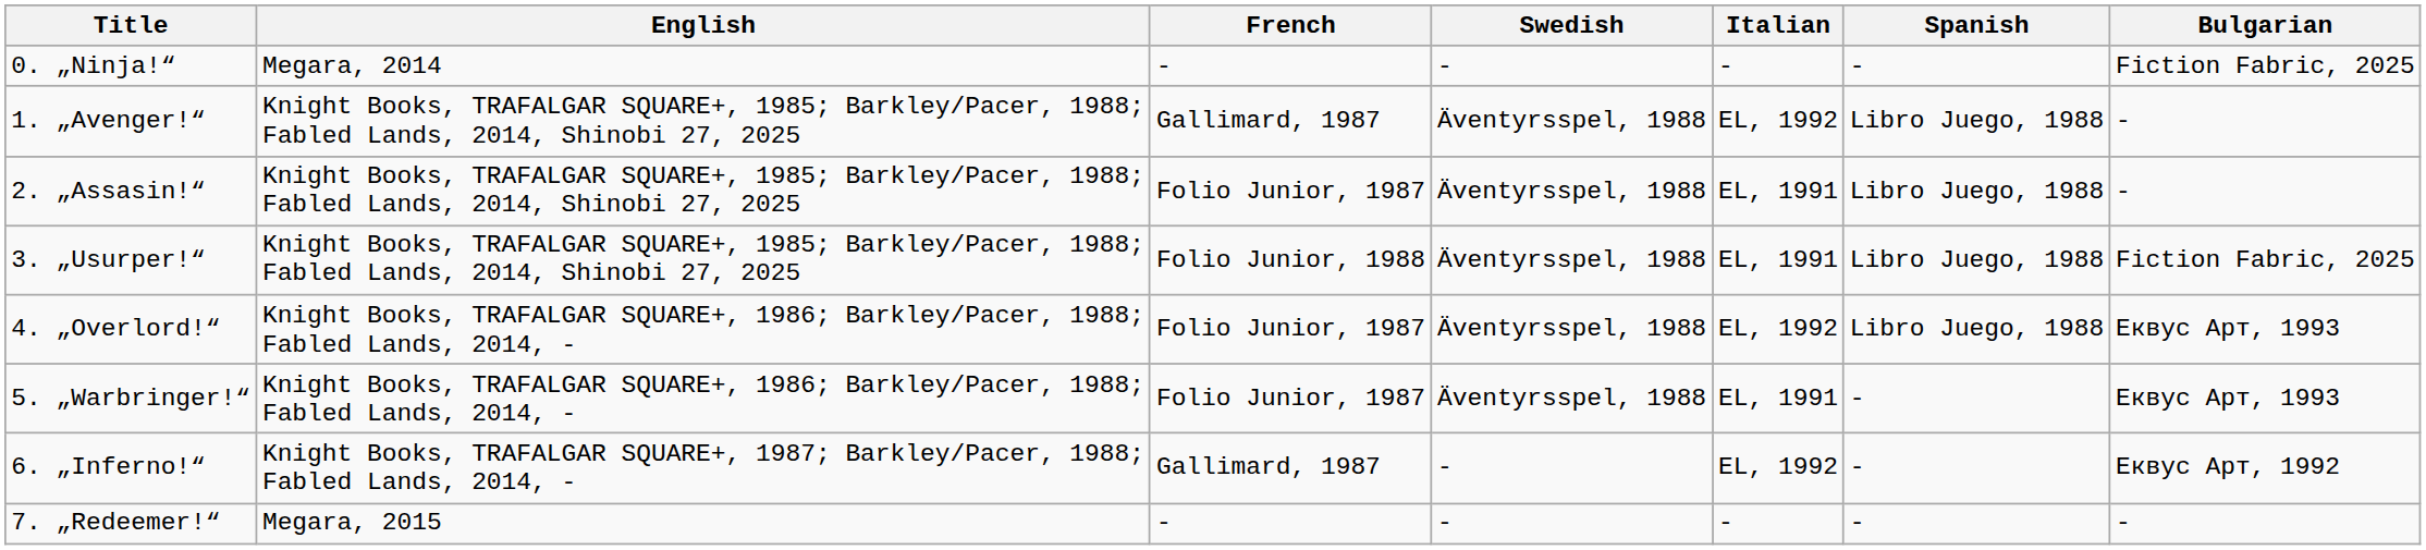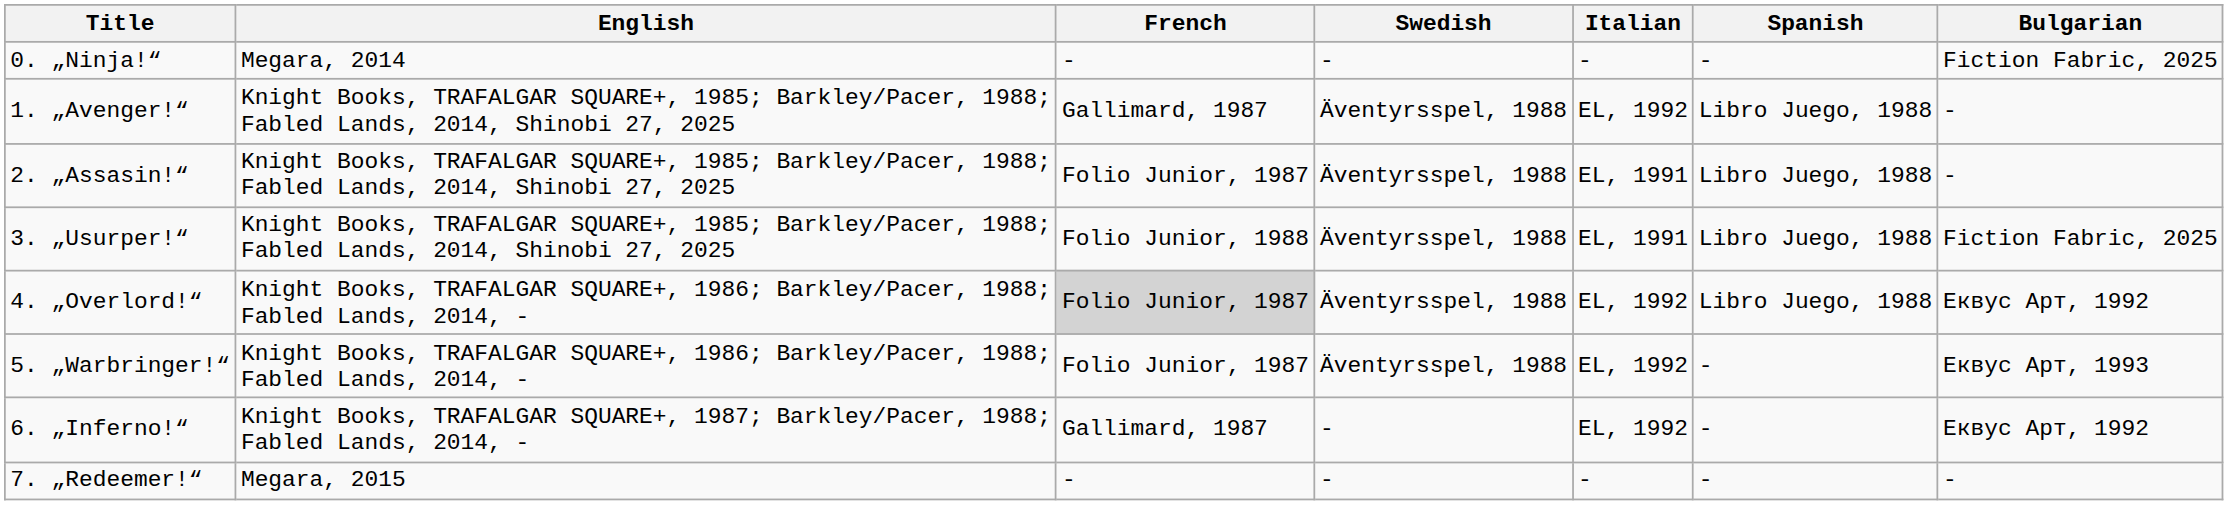 <table class="wikitable">
 <tr>
 <th>Title</th>
 <th>English</th>
 <th>French</th>
 <th>Swedish</th>
 <th>Italian</th>
 <th>Spanish</th>
 <th>Bulgarian</th>
 </tr>
 <tr>
 <td>0. „Ninja!“</td>
 <td>Megara, 2014</td>
 <td>-</td>
 <td>-</td>
 <td>-</td>
 <td>-</td>
 <td>Fiction Fabric, 2025</td>
 </tr>
 <tr>
 <td>1. „Avenger!“</td>
 <td>Knight Books, TRAFALGAR SQUARE+, 1985; Barkley/Pacer, 1988;<br> Fabled Lands, 2014, Shinobi 27, 2025</td>
 <td>Gallimard, 1987</td>
 <td>Äventyrsspel, 1988</td>
 <td>EL, 1992</td>
 <td>Libro Juego, 1988</td>
 <td>-</td>
 </tr>
 <tr>
 <td>2. „Assasin!“</td>
 <td>Knight Books, TRAFALGAR SQUARE+, 1985; Barkley/Pacer, 1988;<br> Fabled Lands, 2014, Shinobi 27, 2025</td>
 <td>Folio Junior, 1987</td>
 <td>Äventyrsspel, 1988</td>
 <td>EL, 1991</td>
 <td>Libro Juego, 1988</td>
 <td>-</td>
 </tr>
 <tr>
 <td>3. „Usurper!“</td>
 <td>Knight Books, TRAFALGAR SQUARE+, 1985; Barkley/Pacer, 1988;<br> Fabled Lands, 2014, Shinobi 27, 2025</td>
 <td>Folio Junior, 1988</td>
 <td>Äventyrsspel, 1988</td>
 <td>EL, 1991</td>
 <td>Libro Juego, 1988</td>
 <td>Fiction Fabric, 2025</td>
 </tr>
 <tr>
 <td>4. „Overlord!“</td>
 <td>Knight Books, TRAFALGAR SQUARE+, 1986; Barkley/Pacer, 1988;<br> Fabled Lands, 2014, -</td>
-<td>Folio Junior, 1987</td>
+<td style="background: lightgrey;">Folio Junior, 1987</td>
 <td>Äventyrsspel, 1988</td>
 <td>EL, 1992</td>
 <td>Libro Juego, 1988</td>
-<td>Еквус Арт, 1993</td>
+<td>Еквус Арт, 1992</td>
 </tr>
 <tr>
 <td>5. „Warbringer!“</td>
 <td>Knight Books, TRAFALGAR SQUARE+, 1986; Barkley/Pacer, 1988;<br> Fabled Lands, 2014, -</td>
 <td>Folio Junior, 1987</td>
 <td>Äventyrsspel, 1988</td>
-<td>EL, 1991</td>
+<td>EL, 1992</td>
 <td>-</td>
 <td>Еквус Арт, 1993</td>
 </tr>
 <tr>
 <td>6. „Inferno!“</td>
 <td>Knight Books, TRAFALGAR SQUARE+, 1987; Barkley/Pacer, 1988;<br> Fabled Lands, 2014, -</td>
 <td>Gallimard, 1987</td>
 <td>-</td>
 <td>EL, 1992</td>
 <td>-</td>
 <td>Еквус Арт, 1992</td>
 </tr>
 <tr>
 <td>7. „Redeemer!“</td>
 <td>Megara, 2015</td>
 <td>-</td>
 <td>-</td>
 <td>-</td>
 <td>-</td>
 <td>-</td>
 </tr>
 </table>
